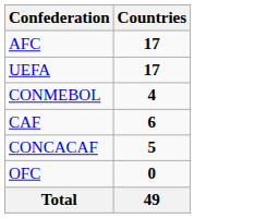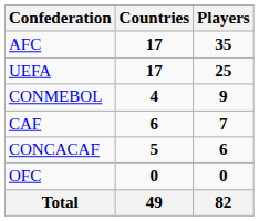 <table class="wikitable sortable">
 <tr>
 <th scope=col>Confederation</th>
 <th scope=col data-sort-type="number">Countries</th>
+<th scope=col data-sort-type="number">Players</th>
 </tr>
 <tr>
 <td><a href='#'>AFC</a></td>
 <td align="center"><strong>17</strong></td>
+<td align="center"><strong>35</strong></td>
 </tr>
 <tr>
 <td><a href='#'>UEFA</a></td>
 <td align="center"><strong>17</strong></td>
+<td align="center"><strong>25</strong></td>
 </tr>
 <tr>
 <td><a href='#'>CONMEBOL</a></td>
 <td align="center"><strong>4</strong></td>
+<td align="center"><strong>9</strong></td>
 </tr>
 <tr>
 <td><a href='#'>CAF</a></td>
 <td align="center"><strong>6</strong></td>
+<td align="center"><strong>7</strong></td>
 </tr>
 <tr>
 <td><a href='#'>CONCACAF</a></td>
 <td align="center"><strong>5</strong></td>
+<td align="center"><strong>6</strong></td>
 </tr>
 <tr>
 <td><a href='#'>OFC</a></td>
+<td align="center"><strong>0</strong></td>
 <td align="center"><strong>0</strong></td>
 </tr>
 <tr>
 <th>Total</th>
 <th>49</th>
+<th>82</th>
 </tr>
 </table>
